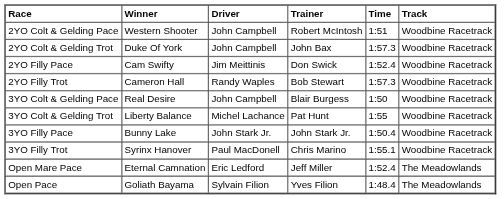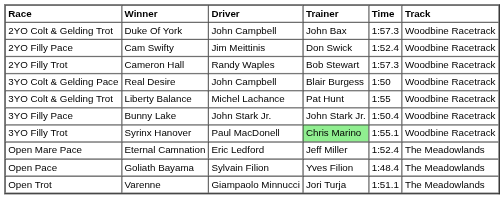 <table cellspacing="0" cellpadding="4" border="2">
 <tr>
 <td><strong>Race</strong></td>
 <td><strong>Winner</strong></td>
 <td><strong>Driver</strong></td>
 <td><strong>Trainer</strong></td>
 <td><strong>Time</strong></td>
 <td><strong>Track</strong></td>
-</tr>
-<tr>
-<td>2YO Colt & Gelding Pace</td>
-<td>Western Shooter</td>
-<td>John Campbell</td>
-<td>Robert McIntosh</td>
-<td>1:51</td>
-<td>Woodbine Racetrack</td>
 </tr>
 <tr>
 <td>2YO Colt & Gelding Trot</td>
 <td>Duke Of York</td>
 <td>John Campbell</td>
 <td>John Bax</td>
 <td>1:57.3</td>
 <td>Woodbine Racetrack</td>
 </tr>
 <tr>
 <td>2YO Filly Pace</td>
 <td>Cam Swifty</td>
 <td>Jim Meittinis</td>
 <td>Don Swick</td>
 <td>1:52.4</td>
 <td>Woodbine Racetrack</td>
 </tr>
 <tr>
 <td>2YO Filly Trot</td>
 <td>Cameron Hall</td>
 <td>Randy Waples</td>
 <td>Bob Stewart</td>
 <td>1:57.3</td>
 <td>Woodbine Racetrack</td>
 </tr>
 <tr>
 <td>3YO Colt & Gelding Pace</td>
 <td>Real Desire</td>
 <td>John Campbell</td>
 <td>Blair Burgess</td>
 <td>1:50</td>
 <td>Woodbine Racetrack</td>
 </tr>
 <tr>
 <td>3YO Colt & Gelding Trot</td>
 <td>Liberty Balance</td>
 <td>Michel Lachance</td>
 <td>Pat Hunt</td>
 <td>1:55</td>
 <td>Woodbine Racetrack</td>
 </tr>
 <tr>
 <td>3YO Filly Pace</td>
 <td>Bunny Lake</td>
 <td>John Stark Jr.</td>
 <td>John Stark Jr.</td>
 <td>1:50.4</td>
 <td>Woodbine Racetrack</td>
 </tr>
 <tr>
 <td>3YO Filly Trot</td>
 <td>Syrinx Hanover</td>
 <td>Paul MacDonell</td>
-<td>Chris Marino</td>
+<td style="background: lightgreen;">Chris Marino</td>
 <td>1:55.1</td>
 <td>Woodbine Racetrack</td>
 </tr>
 <tr>
 <td>Open Mare Pace</td>
 <td>Eternal Camnation</td>
 <td>Eric Ledford</td>
 <td>Jeff Miller</td>
 <td>1:52.4</td>
 <td>The Meadowlands</td>
 </tr>
 <tr>
 <td>Open Pace</td>
 <td>Goliath Bayama</td>
 <td>Sylvain Filion</td>
 <td>Yves Filion</td>
 <td>1:48.4</td>
 <td>The Meadowlands</td>
 </tr>
+<tr>
+<td>Open Trot</td>
+<td>Varenne</td>
+<td>Giampaolo Minnucci</td>
+<td>Jori Turja</td>
+<td>1:51.1</td>
+<td>The Meadowlands</td>
+</tr>
 </table>
